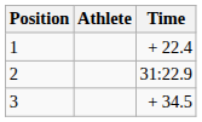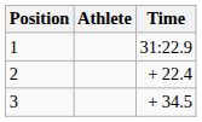 <table class="wikitable">
 <tr>
 <th>Position</th>
 <th>Athlete</th>
 <th>Time</th>
 </tr>
 <tr>
 <td>1</td>
 <td></td>
-<td align=right>+ 22.4</td>
+<td align=right>31:22.9</td>
 </tr>
 <tr>
 <td>2</td>
 <td></td>
-<td align=right>31:22.9</td>
+<td align=right>+ 22.4</td>
 </tr>
 <tr>
 <td>3</td>
 <td></td>
 <td align=right>+ 34.5</td>
 </tr>
 </table>
